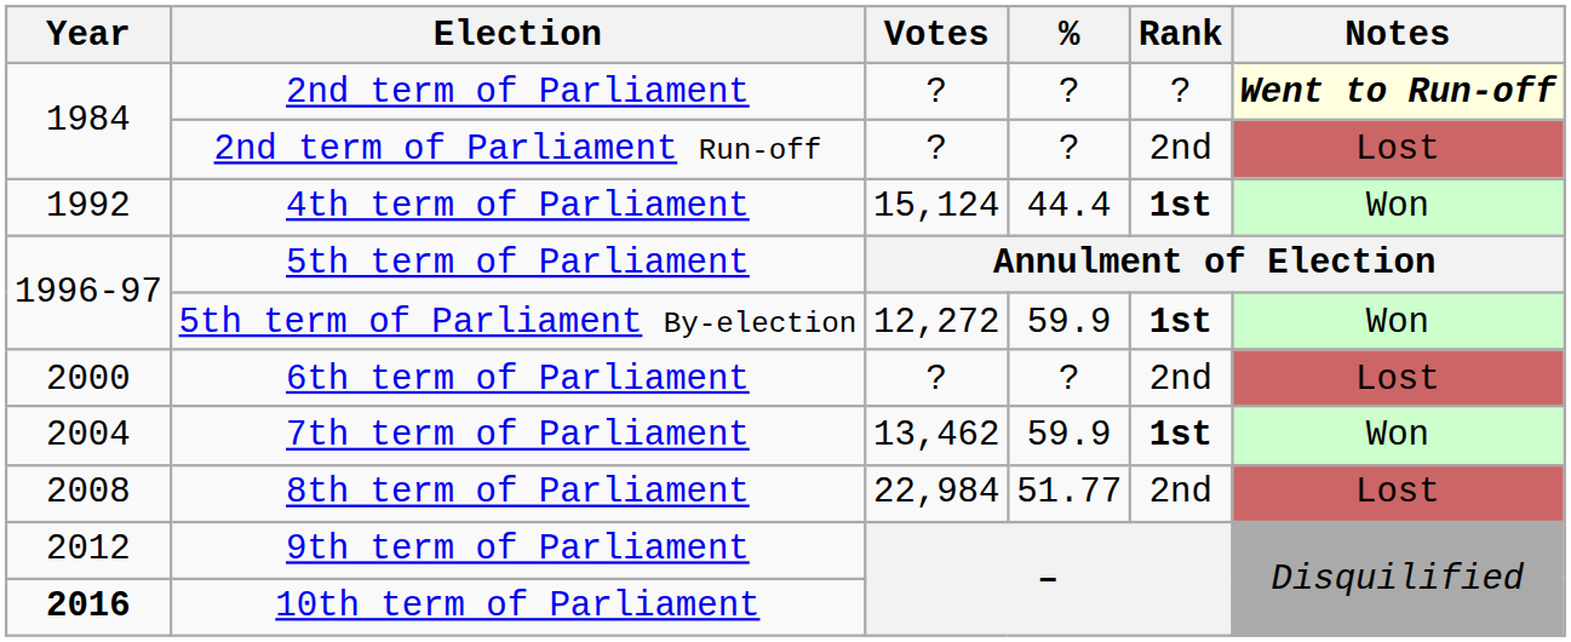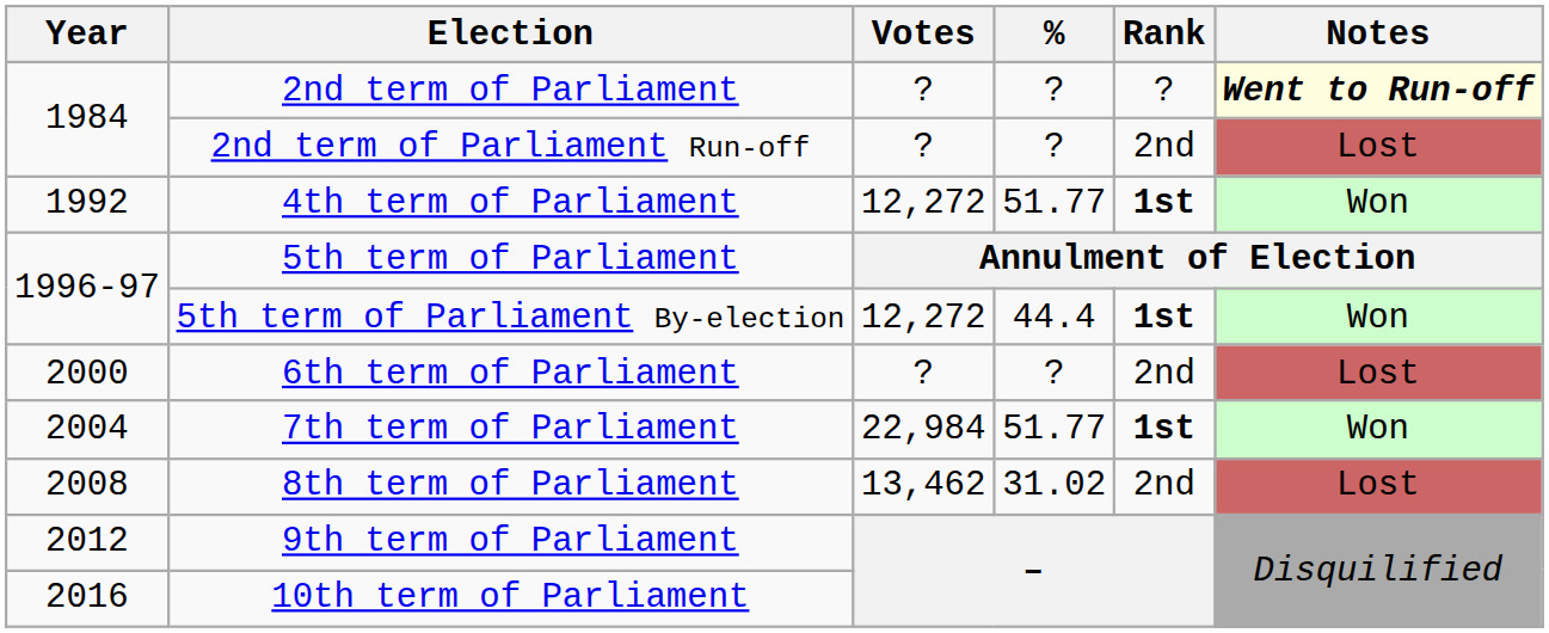 <table class="wikitable" style="text-align:center;">
 <tr>
 <th>Year</th>
 <th>Election</th>
 <th>Votes</th>
 <th>%</th>
 <th>Rank</th>
 <th>Notes</th>
 </tr>
 <tr>
 <td rowspan="2">1984</td>
 <td><a href='#'>2nd term of Parliament</a></td>
 <td>?</td>
 <td>?</td>
 <td>?</td>
 <td style="background-color:#FFFFE0"><strong><em>Went to Run-off</em></strong></td>
 </tr>
 <tr>
 <td><a href='#'>2nd term of Parliament</a> <small>Run-off</small></td>
 <td>?</td>
 <td>?</td>
 <td>2nd</td>
 <td style="background-color:#C66">Lost</td>
 </tr>
 <tr>
 <td>1992</td>
 <td><a href='#'>4th term of Parliament</a></td>
-<td> 15,124</td>
-<td> 44.4</td>
+<td> 12,272</td>
+<td> 51.77</td>
 <td><strong>1st</strong></td>
 <td style="background-color:#CCFFCC">Won</td>
 </tr>
 <tr>
 <td rowspan="2">1996-97</td>
 <td><a href='#'>5th term of Parliament</a></td>
 <th colspan="4">Annulment of Election</th>
 </tr>
 <tr>
 <td><a href='#'>5th term of Parliament</a> <small>By-election</small></td>
 <td> 12,272</td>
-<td> 59.9</td>
+<td> 44.4</td>
 <td><strong>1st</strong></td>
 <td style="background-color:#CCFFCC">Won</td>
 </tr>
 <tr>
 <td>2000</td>
 <td><a href='#'>6th term of Parliament</a></td>
 <td>?</td>
 <td> ?</td>
 <td>2nd</td>
 <td style="background-color:#C66">Lost</td>
 </tr>
 <tr>
 <td>2004</td>
 <td><a href='#'>7th term of Parliament</a></td>
-<td> 13,462</td>
-<td> 59.9</td>
+<td> 22,984</td>
+<td> 51.77</td>
 <td><strong>1st</strong></td>
 <td style="background-color:#CCFFCC">Won</td>
 </tr>
 <tr>
 <td>2008</td>
 <td><a href='#'>8th term of Parliament</a></td>
-<td> 22,984</td>
-<td> 51.77</td>
+<td> 13,462</td>
+<td> 31.02</td>
 <td>2nd</td>
 <td style="background-color:#C66">Lost</td>
 </tr>
 <tr>
 <td>2012</td>
 <td><a href='#'>9th term of Parliament</a></td>
 <th rowspan="2" colspan="3">–</th>
 <td style="background-color:#AAAAAA" rowspan="2"><em>Disquilified</em></td>
 </tr>
 <tr>
-<td><strong>2016</strong></td>
+<td>2016</td>
 <td><a href='#'>10th term of Parliament</a></td>
 </tr>
 </table>
